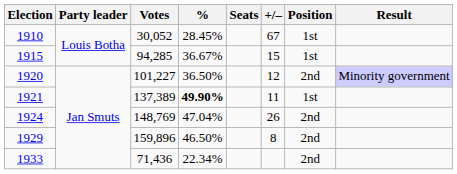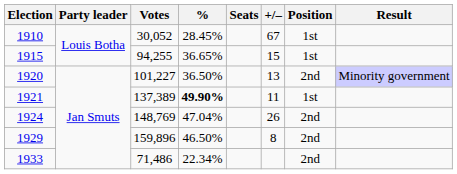 <table class=wikitable style=text-align:center>
 <tr>
 <th>Election</th>
 <th>Party leader</th>
 <th>Votes</th>
 <th>%</th>
 <th>Seats</th>
 <th>+/–</th>
 <th>Position</th>
 <th>Result</th>
 </tr>
 <tr>
 <td><a href='#'>1910</a></td>
 <td rowspan=2><a href='#'>Louis Botha</a></td>
 <td>30,052</td>
 <td>28.45%</td>
 <td></td>
 <td> 67</td>
 <td> 1st</td>
 <td></td>
 </tr>
 <tr>
 <td><a href='#'>1915</a></td>
-<td>94,285</td>
-<td>36.67%</td>
+<td>94,255</td>
+<td>36.65%</td>
 <td></td>
 <td> 15</td>
 <td> 1st</td>
 <td></td>
 </tr>
 <tr>
 <td><a href='#'>1920</a></td>
 <td rowspan=5><a href='#'>Jan Smuts</a></td>
 <td>101,227</td>
 <td>36.50%</td>
 <td></td>
-<td> 12</td>
+<td> 13</td>
 <td> 2nd</td>
 <td style="background-color:#CCCCFF">Minority government</td>
 </tr>
 <tr>
 <td><a href='#'>1921</a></td>
 <td>137,389</td>
 <td><strong>49.90%</strong></td>
 <td></td>
 <td> 11</td>
 <td> 1st</td>
 <td></td>
 </tr>
 <tr>
 <td><a href='#'>1924</a></td>
 <td>148,769</td>
 <td>47.04%</td>
 <td></td>
 <td> 26</td>
 <td> 2nd</td>
 <td></td>
 </tr>
 <tr>
 <td><a href='#'>1929</a></td>
 <td>159,896</td>
 <td>46.50%</td>
 <td></td>
 <td> 8</td>
 <td> 2nd</td>
 <td></td>
 </tr>
 <tr>
 <td><a href='#'>1933</a></td>
-<td>71,436</td>
+<td>71,486</td>
 <td>22.34%</td>
 <td></td>
 <td></td>
 <td> 2nd</td>
 <td></td>
 </tr>
 </table>
